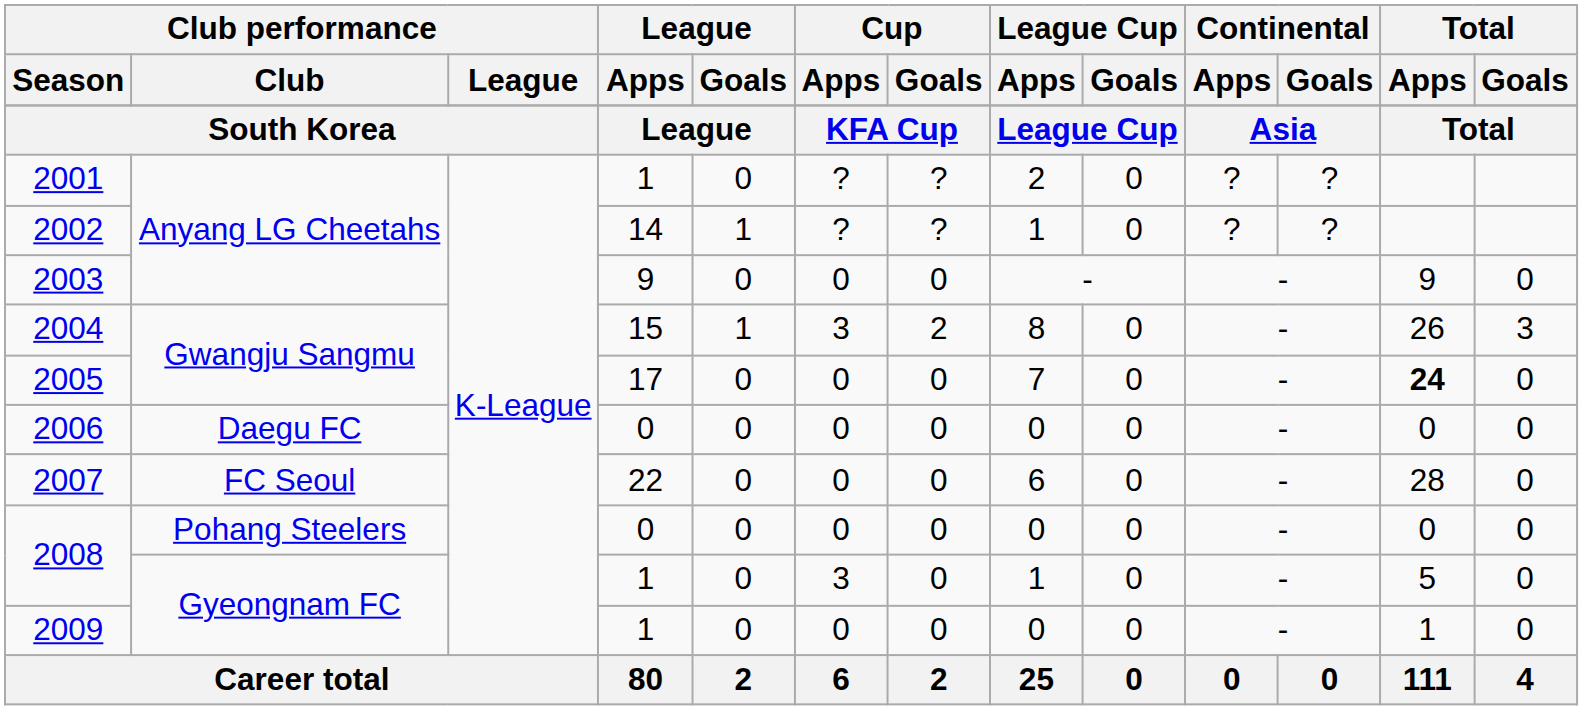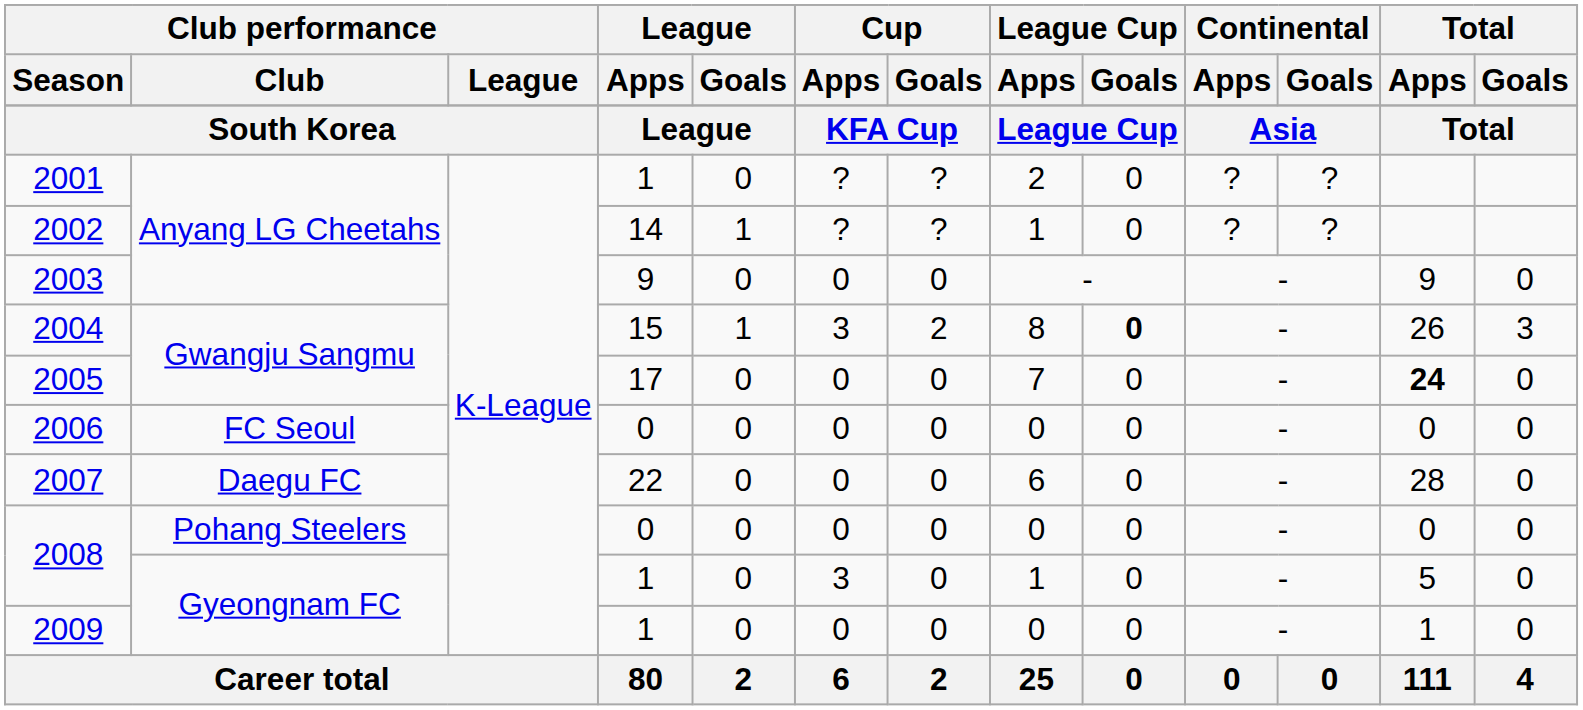 <table class="wikitable" style="text-align:center">
 <tr>
 <th colspan=3>Club performance</th>
 <th colspan=2>League</th>
 <th colspan=2>Cup</th>
 <th colspan=2>League Cup</th>
 <th colspan=2>Continental</th>
 <th colspan=2>Total</th>
 </tr>
 <tr>
 <th>Season</th>
 <th>Club</th>
 <th>League</th>
 <th>Apps</th>
 <th>Goals</th>
 <th>Apps</th>
 <th>Goals</th>
 <th>Apps</th>
 <th>Goals</th>
 <th>Apps</th>
 <th>Goals</th>
 <th>Apps</th>
 <th>Goals</th>
 </tr>
 <tr>
 </tr>
 <tr>
 <th colspan=3>South Korea</th>
 <th colspan=2>League</th>
 <th colspan=2><a href='#'>KFA Cup</a></th>
 <th colspan=2><a href='#'>League Cup</a></th>
 <th colspan=2><a href='#'>Asia</a></th>
 <th colspan=2>Total</th>
 </tr>
 <tr>
 <td><a href='#'>2001</a></td>
 <td rowspan="3"><a href='#'>Anyang LG Cheetahs</a></td>
 <td rowspan="10"><a href='#'>K-League</a></td>
 <td>1</td>
 <td>0</td>
 <td>?</td>
 <td>?</td>
 <td>2</td>
 <td>0</td>
 <td>?</td>
 <td>?</td>
 <td></td>
 <td></td>
 </tr>
 <tr>
 <td><a href='#'>2002</a></td>
 <td>14</td>
 <td>1</td>
 <td>?</td>
 <td>?</td>
 <td>1</td>
 <td>0</td>
 <td>?</td>
 <td>?</td>
 <td></td>
 <td></td>
 </tr>
 <tr>
 <td><a href='#'>2003</a></td>
 <td>9</td>
 <td>0</td>
 <td>0</td>
 <td>0</td>
 <td colspan="2">-</td>
 <td colspan="2">-</td>
 <td>9</td>
 <td>0</td>
 </tr>
 <tr>
 <td><a href='#'>2004</a></td>
 <td rowspan="2"><a href='#'>Gwangju Sangmu</a></td>
 <td>15</td>
 <td>1</td>
 <td>3</td>
 <td>2</td>
 <td>8</td>
-<td>0</td>
+<td><strong>0</strong></td>
 <td colspan="2">-</td>
 <td>26</td>
 <td>3</td>
 </tr>
 <tr>
 <td><a href='#'>2005</a></td>
 <td>17</td>
 <td>0</td>
 <td>0</td>
 <td>0</td>
 <td>7</td>
 <td>0</td>
 <td colspan="2">-</td>
 <td><strong>24</strong></td>
 <td>0</td>
 </tr>
 <tr>
 <td><a href='#'>2006</a></td>
-<td><a href='#'>Daegu FC</a></td>
+<td><a href='#'>FC Seoul</a></td>
 <td>0</td>
 <td>0</td>
 <td>0</td>
 <td>0</td>
 <td>0</td>
 <td>0</td>
 <td colspan="2">-</td>
 <td>0</td>
 <td>0</td>
 </tr>
 <tr>
 <td><a href='#'>2007</a></td>
-<td><a href='#'>FC Seoul</a></td>
+<td><a href='#'>Daegu FC</a></td>
 <td>22</td>
 <td>0</td>
 <td>0</td>
 <td>0</td>
 <td>6</td>
 <td>0</td>
 <td colspan="2">-</td>
 <td>28</td>
 <td>0</td>
 </tr>
 <tr>
 <td rowspan="2"><a href='#'>2008</a></td>
 <td><a href='#'>Pohang Steelers</a></td>
 <td>0</td>
 <td>0</td>
 <td>0</td>
 <td>0</td>
 <td>0</td>
 <td>0</td>
 <td colspan="2">-</td>
 <td>0</td>
 <td>0</td>
 </tr>
 <tr>
 <td rowspan="2"><a href='#'>Gyeongnam FC</a></td>
 <td>1</td>
 <td>0</td>
 <td>3</td>
 <td>0</td>
 <td>1</td>
 <td>0</td>
 <td colspan="2">-</td>
 <td>5</td>
 <td>0</td>
 </tr>
 <tr>
 <td><a href='#'>2009</a></td>
 <td>1</td>
 <td>0</td>
 <td>0</td>
 <td>0</td>
 <td>0</td>
 <td>0</td>
 <td colspan="2">-</td>
 <td>1</td>
 <td>0</td>
 </tr>
 <tr>
 <th colspan=3>Career total</th>
 <th>80</th>
 <th>2</th>
 <th>6</th>
 <th>2</th>
 <th>25</th>
 <th>0</th>
 <th>0</th>
 <th>0</th>
 <th>111</th>
 <th>4</th>
 </tr>
 </table>
